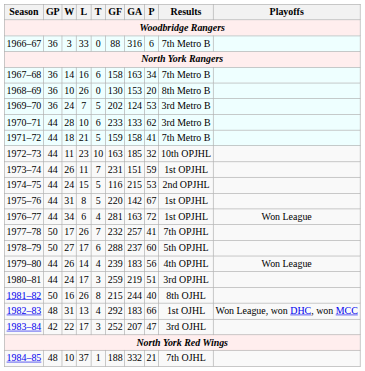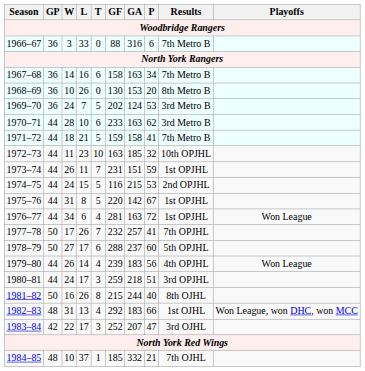 <table class="wikitable">
 <tr align="center">
 <th>Season</th>
 <th>GP</th>
 <th>W</th>
 <th>L</th>
 <th>T</th>
 <th>GF</th>
 <th>GA</th>
 <th>P</th>
 <th>Results</th>
 <th>Playoffs</th>
 </tr>
 <tr align="center"  bgcolor="#ffeeee">
 <td colspan="11"><strong><em>Woodbridge Rangers</em></strong></td>
 </tr>
 <tr align="center" bgcolor="#EEFFFF">
 <td>1966–67</td>
 <td>36</td>
 <td>3</td>
 <td>33</td>
 <td>0</td>
 <td>88</td>
 <td>316</td>
 <td>6</td>
 <td>7th Metro B</td>
 <td></td>
 </tr>
 <tr align="center"  bgcolor="#ffeeee">
 <td colspan="11"><strong><em>North York Rangers</em></strong></td>
 </tr>
 <tr align="center" bgcolor="#EEFFFF">
 <td>1967–68</td>
 <td>36</td>
 <td>14</td>
 <td>16</td>
 <td>6</td>
 <td>158</td>
 <td>163</td>
 <td>34</td>
 <td>7th Metro B</td>
 <td></td>
 </tr>
 <tr align="center" bgcolor="#EEFFFF">
 <td>1968–69</td>
 <td>36</td>
 <td>10</td>
 <td>26</td>
 <td>0</td>
 <td>130</td>
 <td>153</td>
 <td>20</td>
 <td>8th Metro B</td>
 <td></td>
 </tr>
 <tr align="center" bgcolor="#EEFFFF">
 <td>1969–70</td>
 <td>36</td>
 <td>24</td>
 <td>7</td>
 <td>5</td>
 <td>202</td>
 <td>124</td>
 <td>53</td>
 <td>3rd Metro B</td>
 <td></td>
 </tr>
 <tr align="center" bgcolor="#EEFFFF">
 <td>1970–71</td>
 <td>44</td>
 <td>28</td>
 <td>10</td>
 <td>6</td>
 <td>233</td>
-<td>133</td>
+<td>163</td>
 <td>62</td>
 <td>3rd Metro B</td>
 <td></td>
 </tr>
 <tr align="center" bgcolor="#EEFFFF">
 <td>1971–72</td>
 <td>44</td>
 <td>18</td>
 <td>21</td>
 <td>5</td>
 <td>159</td>
 <td>158</td>
 <td>41</td>
 <td>7th Metro B</td>
 <td></td>
 </tr>
 <tr align="center">
 <td>1972–73</td>
 <td>44</td>
 <td>11</td>
 <td>23</td>
 <td>10</td>
 <td>163</td>
 <td>185</td>
 <td>32</td>
 <td>10th OPJHL</td>
 <td></td>
 </tr>
 <tr align="center">
 <td>1973–74</td>
 <td>44</td>
 <td>26</td>
 <td>11</td>
 <td>7</td>
 <td>231</td>
 <td>151</td>
 <td>59</td>
 <td>1st OPJHL</td>
 <td></td>
 </tr>
 <tr align="center">
 <td>1974–75</td>
 <td>44</td>
 <td>24</td>
 <td>15</td>
 <td>5</td>
 <td>116</td>
 <td>215</td>
 <td>53</td>
 <td>2nd OPJHL</td>
 <td></td>
 </tr>
 <tr align="center">
 <td>1975–76</td>
 <td>44</td>
 <td>31</td>
 <td>8</td>
 <td>5</td>
 <td>220</td>
 <td>142</td>
 <td>67</td>
 <td>1st OPJHL</td>
 <td></td>
 </tr>
 <tr align="center">
 <td>1976–77</td>
 <td>44</td>
 <td>34</td>
 <td>6</td>
 <td>4</td>
 <td>281</td>
 <td>163</td>
 <td>72</td>
 <td>1st OPJHL</td>
 <td>Won League</td>
 </tr>
 <tr align="center">
 <td>1977–78</td>
 <td>50</td>
 <td>17</td>
 <td>26</td>
 <td>7</td>
 <td>232</td>
 <td>257</td>
 <td>41</td>
 <td>7th OPJHL</td>
 <td></td>
 </tr>
 <tr align="center">
 <td>1978–79</td>
 <td>50</td>
 <td>27</td>
 <td>17</td>
 <td>6</td>
 <td>288</td>
 <td>237</td>
 <td>60</td>
 <td>5th OPJHL</td>
 <td></td>
 </tr>
 <tr align="center">
 <td>1979–80</td>
 <td>44</td>
 <td>26</td>
 <td>14</td>
 <td>4</td>
 <td>239</td>
 <td>183</td>
 <td>56</td>
 <td>4th OPJHL</td>
 <td>Won League</td>
 </tr>
 <tr align="center">
 <td>1980–81</td>
 <td>44</td>
 <td>24</td>
 <td>17</td>
 <td>3</td>
 <td>259</td>
-<td>219</td>
+<td>218</td>
 <td>51</td>
 <td>3rd OPJHL</td>
 <td></td>
 </tr>
 <tr align="center">
 <td><a href='#'>1981–82</a></td>
 <td>50</td>
 <td>16</td>
 <td>26</td>
 <td>8</td>
 <td>215</td>
 <td>244</td>
 <td>40</td>
 <td>8th OJHL</td>
 <td></td>
 </tr>
 <tr align="center">
 <td><a href='#'>1982–83</a></td>
 <td>48</td>
 <td>31</td>
 <td>13</td>
 <td>4</td>
 <td>292</td>
 <td>183</td>
 <td>66</td>
 <td>1st OJHL</td>
 <td>Won League, won <a href='#'>DHC</a>, won <a href='#'>MCC</a></td>
 </tr>
 <tr align="center">
 <td><a href='#'>1983–84</a></td>
 <td>42</td>
 <td>22</td>
 <td>17</td>
 <td>3</td>
 <td>252</td>
 <td>207</td>
 <td>47</td>
 <td>3rd OJHL</td>
 <td></td>
 </tr>
 <tr align="center"  bgcolor="#ffeeee">
 <td colspan="11"><strong><em>North York Red Wings</em></strong></td>
 </tr>
 <tr align="center">
 <td><a href='#'>1984–85</a></td>
 <td>48</td>
 <td>10</td>
 <td>37</td>
 <td>1</td>
-<td>188</td>
+<td>185</td>
 <td>332</td>
 <td>21</td>
 <td>7th OJHL</td>
 <td></td>
 </tr>
 </table>
